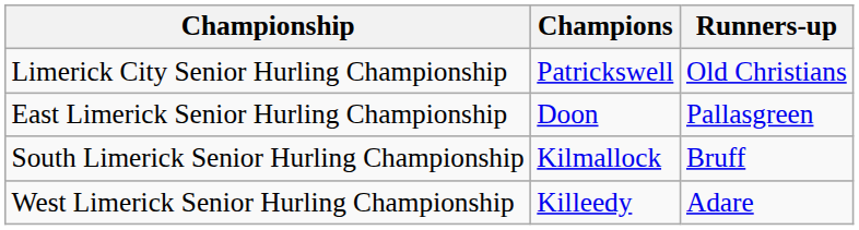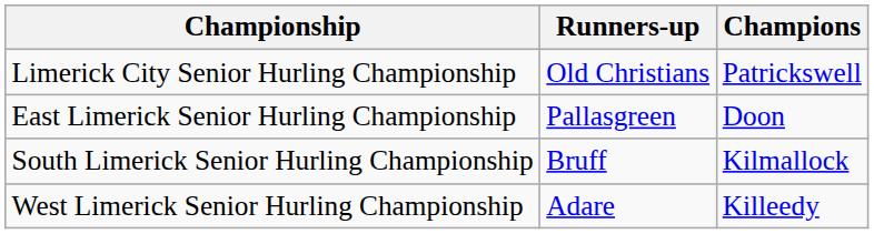 <table class=wikitable>
 <tr>
 <th>Championship</th>
+<th>Runners-up</th>
 <th>Champions</th>
-<th>Runners-up</th>
 </tr>
 <tr>
 <td>Limerick City Senior Hurling Championship</td>
+<td><a href='#'>Old Christians</a></td>
 <td><a href='#'>Patrickswell</a></td>
-<td><a href='#'>Old Christians</a></td>
 </tr>
 <tr>
 <td>East Limerick Senior Hurling Championship</td>
+<td><a href='#'>Pallasgreen</a></td>
 <td><a href='#'>Doon</a></td>
-<td><a href='#'>Pallasgreen</a></td>
 </tr>
 <tr>
 <td>South Limerick Senior Hurling Championship</td>
+<td><a href='#'>Bruff</a></td>
 <td><a href='#'>Kilmallock</a></td>
-<td><a href='#'>Bruff</a></td>
 </tr>
 <tr>
 <td>West Limerick Senior Hurling Championship</td>
+<td><a href='#'>Adare</a></td>
 <td><a href='#'>Killeedy</a></td>
-<td><a href='#'>Adare</a></td>
 </tr>
 </table>
